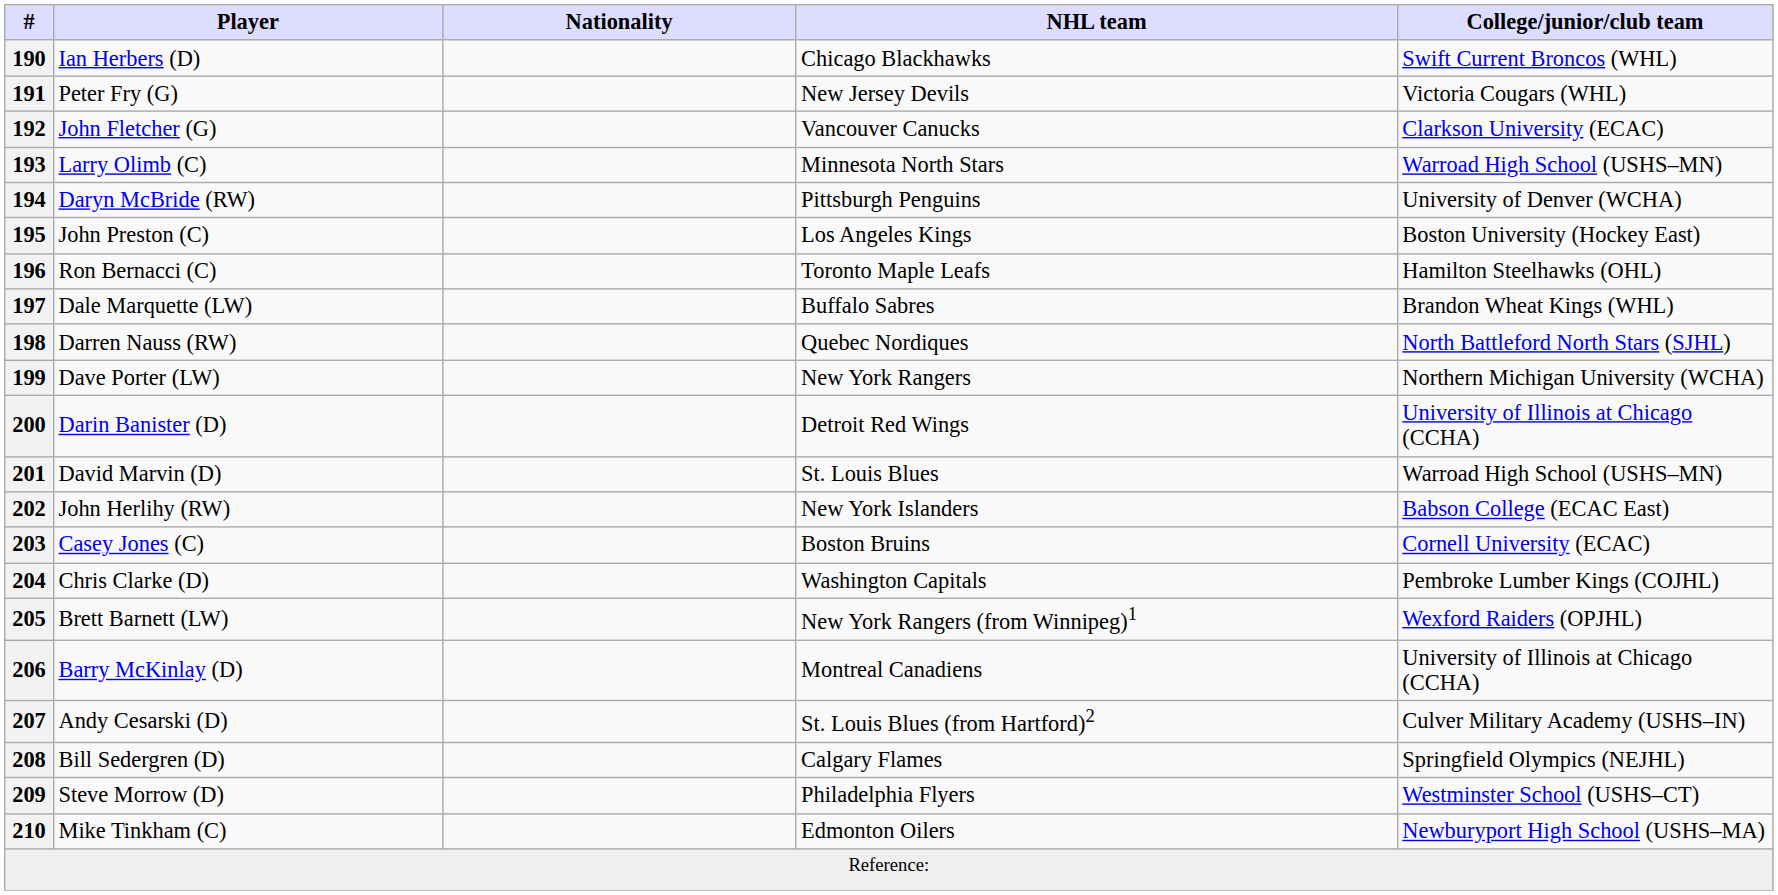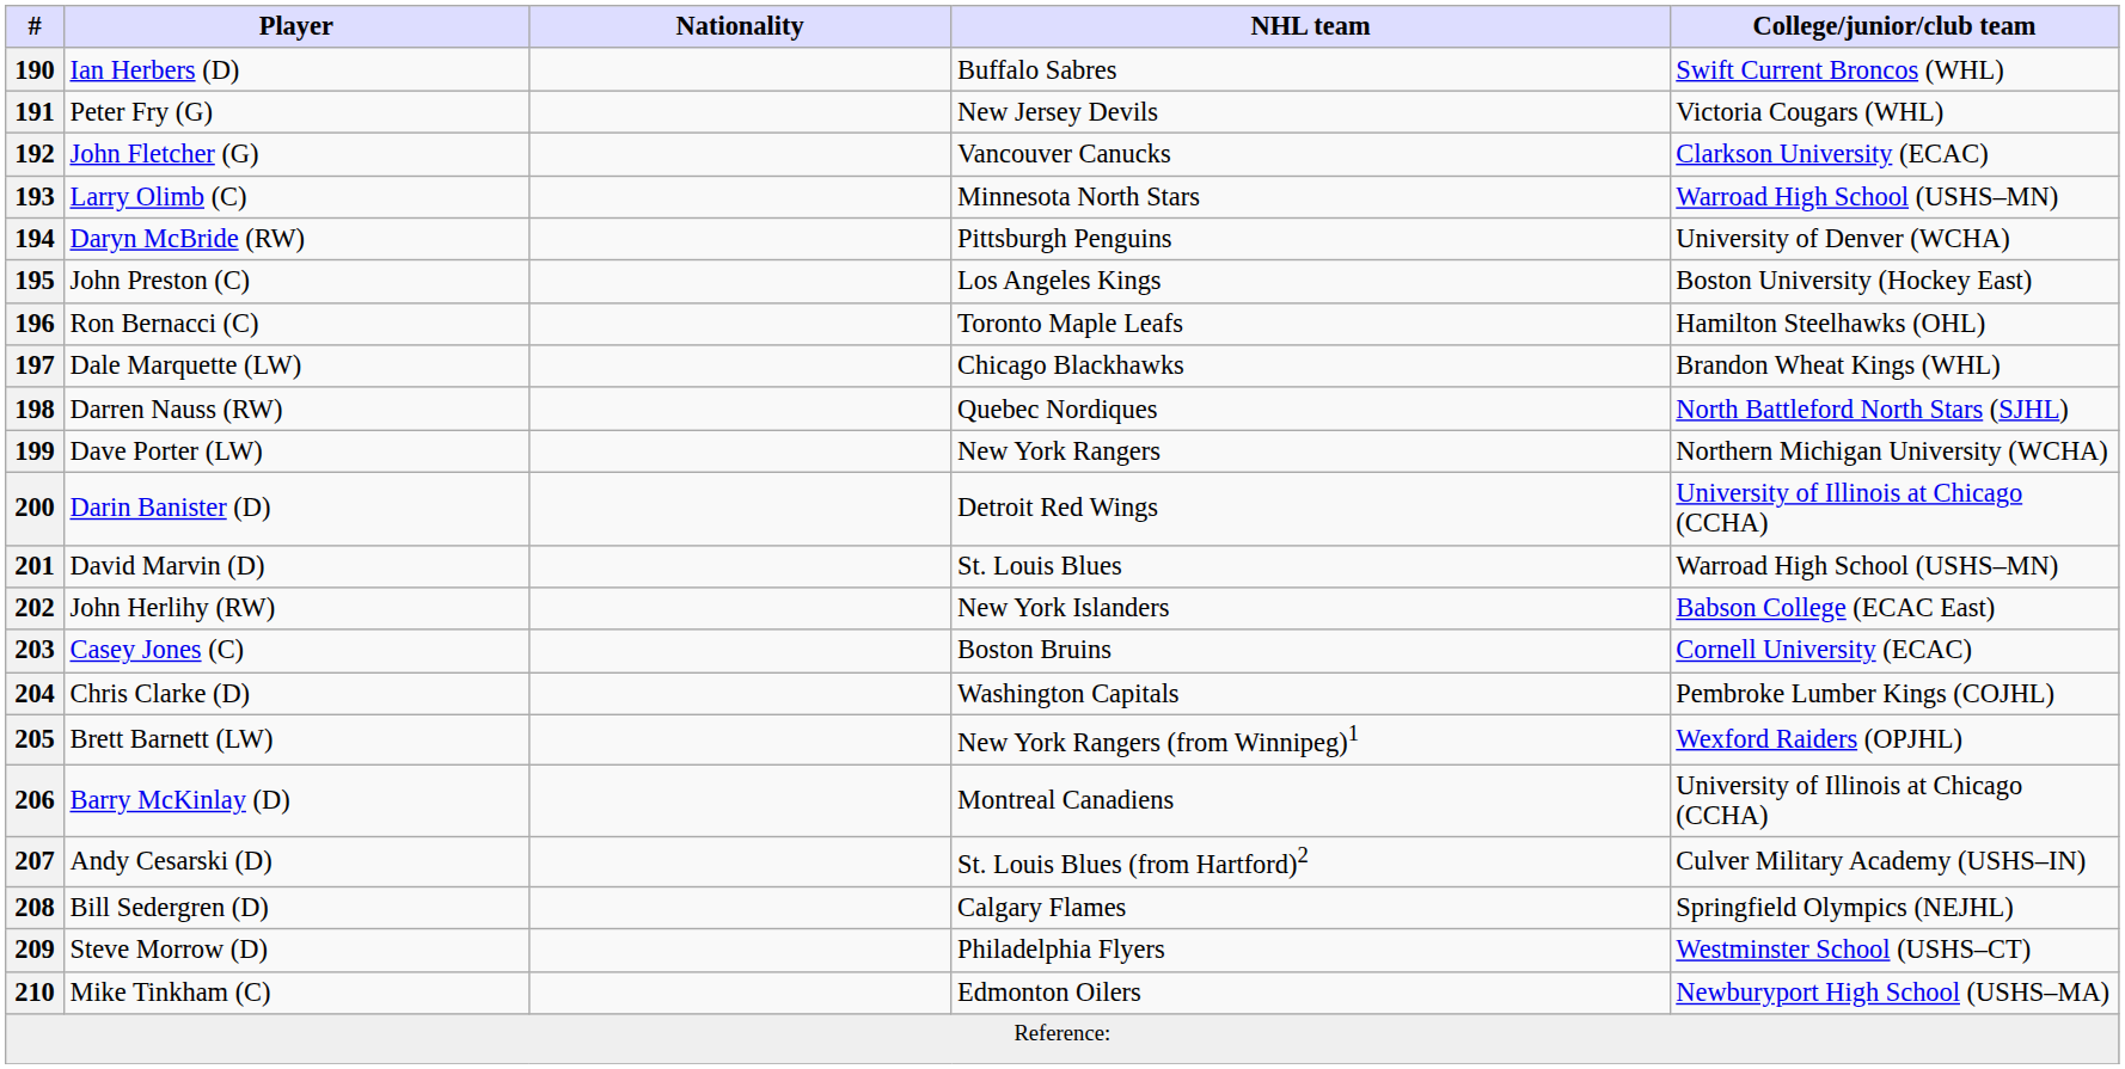 <table class="wikitable" style="width: 100%">
 <tr>
 <th style="background:#ddf; width:2.75%;">#</th>
 <th style="background:#ddf; width:22.0%;">Player</th>
 <th style="background:#ddf; width:20.0%;">Nationality</th>
 <th style="background:#ddf; width:34.0%;">NHL team</th>
 <th style="background:#ddf; width:100.0%;">College/junior/club team</th>
 </tr>
 <tr>
 <th>190</th>
 <td><a href='#'>Ian Herbers</a> (D)</td>
 <td></td>
-<td>Chicago Blackhawks</td>
+<td>Buffalo Sabres</td>
 <td><a href='#'>Swift Current Broncos</a> (WHL)</td>
 </tr>
 <tr>
 <th>191</th>
 <td>Peter Fry (G)</td>
 <td></td>
 <td>New Jersey Devils</td>
 <td>Victoria Cougars (WHL)</td>
 </tr>
 <tr>
 <th>192</th>
 <td><a href='#'>John Fletcher</a> (G)</td>
 <td></td>
 <td>Vancouver Canucks</td>
 <td><a href='#'>Clarkson University</a> (ECAC)</td>
 </tr>
 <tr>
 <th>193</th>
 <td><a href='#'>Larry Olimb</a> (C)</td>
 <td></td>
 <td>Minnesota North Stars</td>
 <td><a href='#'>Warroad High School</a> (USHS–MN)</td>
 </tr>
 <tr>
 <th>194</th>
 <td><a href='#'>Daryn McBride</a> (RW)</td>
 <td></td>
 <td>Pittsburgh Penguins</td>
 <td>University of Denver (WCHA)</td>
 </tr>
 <tr>
 <th>195</th>
 <td>John Preston (C)</td>
 <td></td>
 <td>Los Angeles Kings</td>
 <td>Boston University (Hockey East)</td>
 </tr>
 <tr>
 <th>196</th>
 <td>Ron Bernacci (C)</td>
 <td></td>
 <td>Toronto Maple Leafs</td>
 <td>Hamilton Steelhawks (OHL)</td>
 </tr>
 <tr>
 <th>197</th>
 <td>Dale Marquette (LW)</td>
 <td></td>
-<td>Buffalo Sabres</td>
+<td>Chicago Blackhawks</td>
 <td>Brandon Wheat Kings (WHL)</td>
 </tr>
 <tr>
 <th>198</th>
 <td>Darren Nauss (RW)</td>
 <td></td>
 <td>Quebec Nordiques</td>
 <td><a href='#'>North Battleford North Stars</a> (<a href='#'>SJHL</a>)</td>
 </tr>
 <tr>
 <th>199</th>
 <td>Dave Porter (LW)</td>
 <td></td>
 <td>New York Rangers</td>
 <td>Northern Michigan University (WCHA)</td>
 </tr>
 <tr>
 <th>200</th>
 <td><a href='#'>Darin Banister</a> (D)</td>
 <td></td>
 <td>Detroit Red Wings</td>
 <td><a href='#'>University of Illinois at Chicago</a> (CCHA)</td>
 </tr>
 <tr>
 <th>201</th>
 <td>David Marvin (D)</td>
 <td></td>
 <td>St. Louis Blues</td>
 <td>Warroad High School (USHS–MN)</td>
 </tr>
 <tr>
 <th>202</th>
 <td>John Herlihy (RW)</td>
 <td></td>
 <td>New York Islanders</td>
 <td><a href='#'>Babson College</a> (ECAC East)</td>
 </tr>
 <tr>
 <th>203</th>
 <td><a href='#'>Casey Jones</a> (C)</td>
 <td></td>
 <td>Boston Bruins</td>
 <td><a href='#'>Cornell University</a> (ECAC)</td>
 </tr>
 <tr>
 <th>204</th>
 <td>Chris Clarke (D)</td>
 <td></td>
 <td>Washington Capitals</td>
 <td>Pembroke Lumber Kings (COJHL)</td>
 </tr>
 <tr>
 <th>205</th>
 <td>Brett Barnett (LW)</td>
 <td></td>
 <td>New York Rangers (from Winnipeg)<sup>1</sup></td>
 <td><a href='#'>Wexford Raiders</a> (OPJHL)</td>
 </tr>
 <tr>
 <th>206</th>
 <td><a href='#'>Barry McKinlay</a> (D)</td>
 <td></td>
 <td>Montreal Canadiens</td>
 <td>University of Illinois at Chicago (CCHA)</td>
 </tr>
 <tr>
 <th>207</th>
 <td>Andy Cesarski (D)</td>
 <td></td>
 <td>St. Louis Blues (from Hartford)<sup>2</sup></td>
 <td>Culver Military Academy (USHS–IN)</td>
 </tr>
 <tr>
 <th>208</th>
 <td>Bill Sedergren (D)</td>
 <td></td>
 <td>Calgary Flames</td>
 <td>Springfield Olympics (NEJHL)</td>
 </tr>
 <tr>
 <th>209</th>
 <td>Steve Morrow (D)</td>
 <td></td>
 <td>Philadelphia Flyers</td>
 <td><a href='#'>Westminster School</a> (USHS–CT)</td>
 </tr>
 <tr>
 <th>210</th>
 <td>Mike Tinkham (C)</td>
 <td></td>
 <td>Edmonton Oilers</td>
 <td><a href='#'>Newburyport High School</a> (USHS–MA)</td>
 </tr>
 <tr>
 <td align=center colspan="6" bgcolor="#efefef"><sup>Reference:   </sup></td>
 </tr>
 </table>
